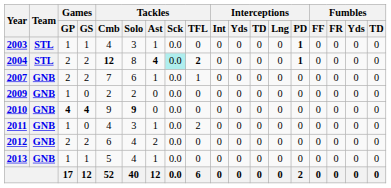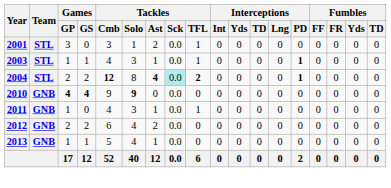 <table class="wikitable" style="text-align:center">
 <tr>
 <th rowspan="2">Year</th>
 <th rowspan="2">Team</th>
 <th colspan="2">Games</th>
 <th colspan="5">Tackles</th>
 <th colspan="5">Interceptions</th>
 <th colspan="4">Fumbles</th>
 </tr>
 <tr>
 <th>GP</th>
 <th>GS</th>
 <th>Cmb</th>
 <th>Solo</th>
 <th>Ast</th>
 <th>Sck</th>
 <th>TFL</th>
 <th>Int</th>
 <th>Yds</th>
 <th>TD</th>
 <th>Lng</th>
 <th>PD</th>
 <th>FF</th>
 <th>FR</th>
 <th>Yds</th>
 <th>TD</th>
 </tr>
 <tr>
+<th><a href='#'>2001</a></th>
+<th><a href='#'>STL</a></th>
+<td>3</td>
+<td>0</td>
+<td>3</td>
+<td>1</td>
+<td>2</td>
+<td>0.0</td>
+<td>1</td>
+<td>0</td>
+<td>0</td>
+<td>0</td>
+<td>0</td>
+<td>0</td>
+<td>0</td>
+<td>0</td>
+<td>0</td>
+<td>0</td>
+</tr>
+<tr>
 <th><a href='#'>2003</a></th>
 <th><a href='#'>STL</a></th>
 <td>1</td>
 <td>1</td>
 <td>4</td>
 <td>3</td>
 <td>1</td>
 <td>0.0</td>
-<td>0</td>
+<td>1</td>
 <td>0</td>
 <td>0</td>
 <td>0</td>
 <td>0</td>
 <td><strong>1</strong></td>
 <td>0</td>
 <td>0</td>
 <td>0</td>
 <td>0</td>
 </tr>
 <tr>
 <th><a href='#'>2004</a></th>
 <th><a href='#'>STL</a></th>
 <td>2</td>
 <td>2</td>
 <td><strong>12</strong></td>
 <td>8</td>
 <td><strong>4</strong></td>
 <td style="background: paleturquoise;">0.0</td>
 <td><strong>2</strong></td>
 <td>0</td>
 <td>0</td>
 <td>0</td>
 <td>0</td>
 <td><strong>1</strong></td>
-<td>0</td>
-<td>0</td>
-<td>0</td>
-<td>0</td>
-</tr>
-<tr>
-<th><a href='#'>2007</a></th>
-<th><a href='#'>GNB</a></th>
-<td>2</td>
-<td>2</td>
-<td>7</td>
-<td>6</td>
-<td>1</td>
-<td>0.0</td>
-<td>1</td>
-<td>0</td>
-<td>0</td>
-<td>0</td>
-<td>0</td>
-<td>0</td>
-<td>0</td>
-<td>0</td>
-<td>0</td>
-<td>0</td>
-</tr>
-<tr>
-<th><a href='#'>2009</a></th>
-<th><a href='#'>GNB</a></th>
-<td>1</td>
-<td>0</td>
-<td>2</td>
-<td>2</td>
-<td>0</td>
-<td>0.0</td>
-<td>0</td>
-<td>0</td>
-<td>0</td>
-<td>0</td>
-<td>0</td>
-<td>0</td>
 <td>0</td>
 <td>0</td>
 <td>0</td>
 <td>0</td>
 </tr>
 <tr>
 <th><a href='#'>2010</a></th>
 <th><a href='#'>GNB</a></th>
 <td><strong>4</strong></td>
 <td><strong>4</strong></td>
 <td>9</td>
 <td><strong>9</strong></td>
 <td>0</td>
 <td>0.0</td>
 <td>0</td>
 <td>0</td>
 <td>0</td>
 <td>0</td>
 <td>0</td>
 <td>0</td>
 <td>0</td>
 <td>0</td>
 <td>0</td>
 <td>0</td>
 </tr>
 <tr>
 <th><a href='#'>2011</a></th>
 <th><a href='#'>GNB</a></th>
 <td>1</td>
 <td>0</td>
 <td>4</td>
 <td>3</td>
 <td>1</td>
 <td>0.0</td>
-<td>2</td>
+<td>1</td>
 <td>0</td>
 <td>0</td>
 <td>0</td>
 <td>0</td>
 <td>0</td>
 <td>0</td>
 <td>0</td>
 <td>0</td>
 <td>0</td>
 </tr>
 <tr>
 <th><a href='#'>2012</a></th>
 <th><a href='#'>GNB</a></th>
 <td>2</td>
 <td>2</td>
 <td>6</td>
 <td>4</td>
 <td>2</td>
 <td>0.0</td>
 <td>0</td>
 <td>0</td>
 <td>0</td>
 <td>0</td>
 <td>0</td>
 <td>0</td>
 <td>0</td>
 <td>0</td>
 <td>0</td>
 <td>0</td>
 </tr>
 <tr>
 <th><a href='#'>2013</a></th>
 <th><a href='#'>GNB</a></th>
 <td>1</td>
 <td>1</td>
 <td>5</td>
 <td>4</td>
 <td>1</td>
 <td>0.0</td>
 <td>0</td>
 <td>0</td>
 <td>0</td>
 <td>0</td>
 <td>0</td>
 <td>0</td>
 <td>0</td>
 <td>0</td>
 <td>0</td>
 <td>0</td>
 </tr>
 <tr>
 <th colspan="2"></th>
 <th>17</th>
 <th>12</th>
 <th>52</th>
 <th>40</th>
 <th>12</th>
 <th>0.0</th>
 <th>6</th>
 <th>0</th>
 <th>0</th>
 <th>0</th>
 <th>0</th>
 <th>2</th>
 <th>0</th>
 <th>0</th>
 <th>0</th>
 <th>0</th>
 </tr>
 </table>
